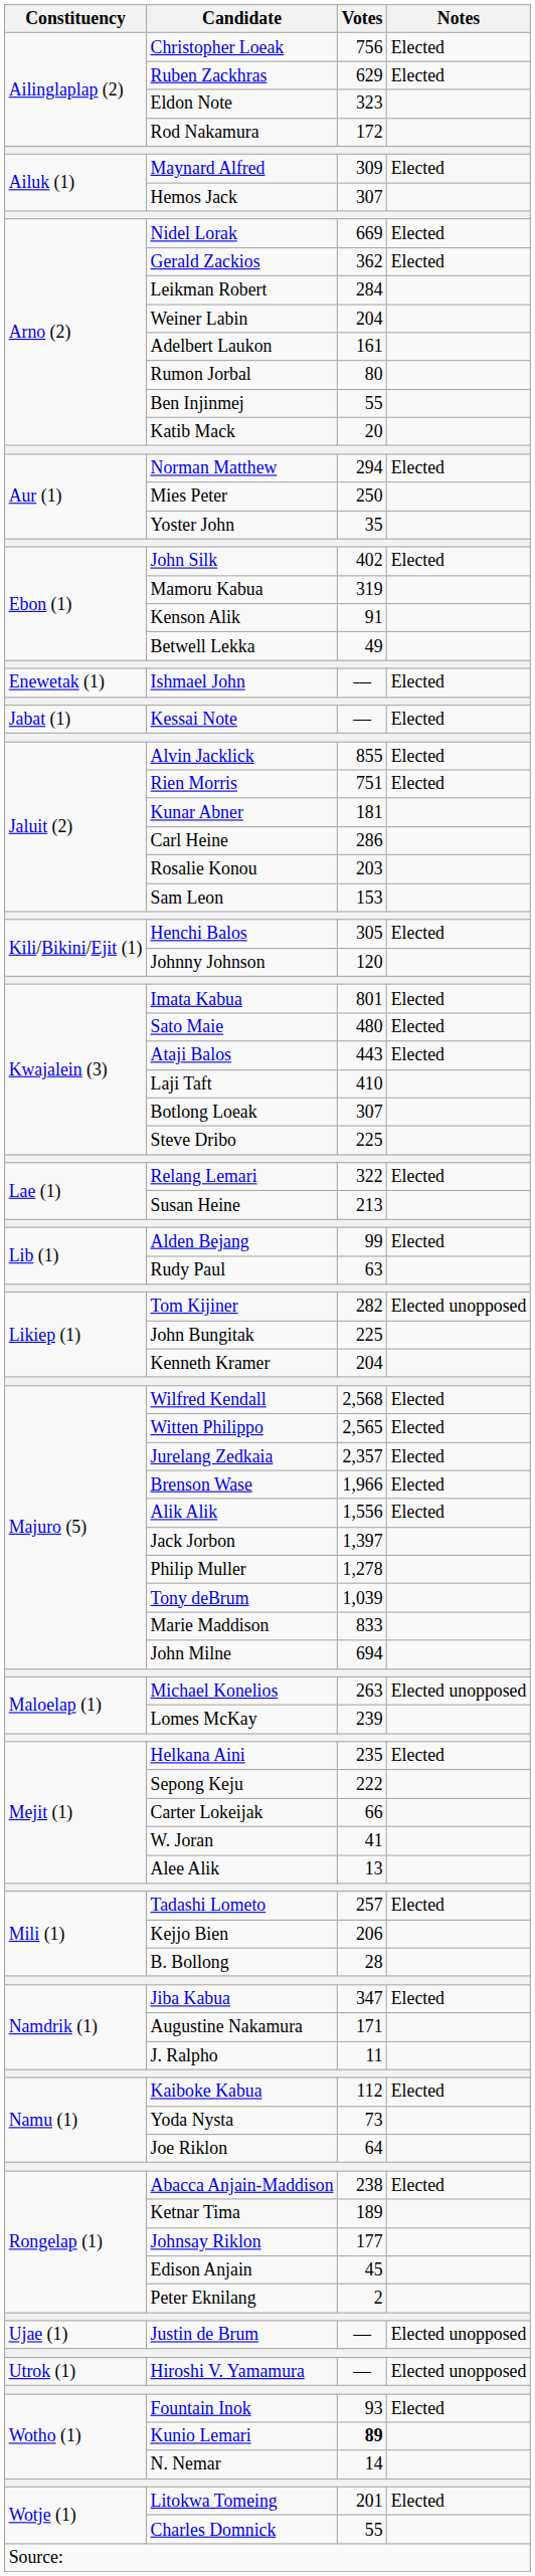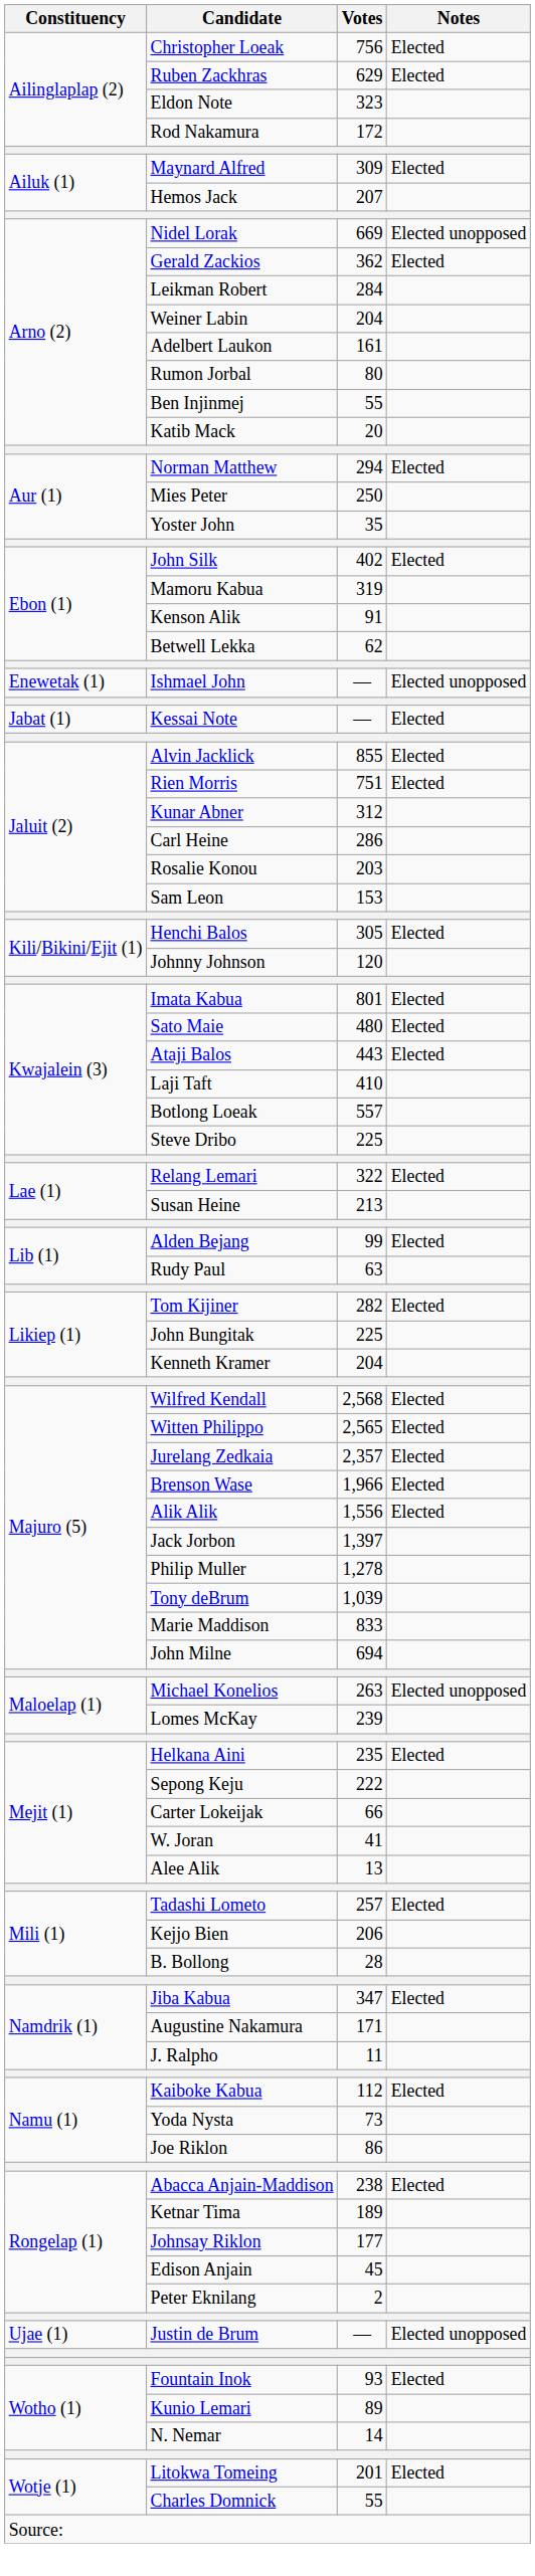 <table class="wikitable">
 <tr>
 <th>Constituency</th>
 <th>Candidate</th>
 <th>Votes</th>
 <th>Notes</th>
 </tr>
 <tr>
 <td rowspan=4><a href='#'>Ailinglaplap</a> (2)</td>
 <td><a href='#'>Christopher Loeak</a></td>
 <td align=right>756</td>
 <td>Elected</td>
 </tr>
 <tr>
 <td><a href='#'>Ruben Zackhras</a></td>
 <td align=right>629</td>
 <td>Elected</td>
 </tr>
 <tr>
 <td>Eldon Note</td>
 <td align=right>323</td>
 <td></td>
 </tr>
 <tr>
 <td>Rod Nakamura</td>
 <td align=right>172</td>
 <td></td>
 </tr>
 <tr>
 <th colspan=4></th>
 </tr>
 <tr>
 <td rowspan=2><a href='#'>Ailuk</a> (1)</td>
 <td><a href='#'>Maynard Alfred</a></td>
 <td align=right>309</td>
 <td>Elected</td>
 </tr>
 <tr>
 <td>Hemos Jack</td>
-<td align=right>307</td>
+<td align=right>207</td>
 <td></td>
 </tr>
 <tr>
 <th colspan=4></th>
 </tr>
 <tr>
 <td rowspan=8><a href='#'>Arno</a> (2)</td>
 <td><a href='#'>Nidel Lorak</a></td>
 <td align=right>669</td>
-<td>Elected</td>
+<td>Elected unopposed</td>
 </tr>
 <tr>
 <td><a href='#'>Gerald Zackios</a></td>
 <td align=right>362</td>
 <td>Elected</td>
 </tr>
 <tr>
 <td>Leikman Robert</td>
 <td align=right>284</td>
 <td></td>
 </tr>
 <tr>
 <td>Weiner Labin</td>
 <td align=right>204</td>
 <td></td>
 </tr>
 <tr>
 <td>Adelbert Laukon</td>
 <td align=right>161</td>
 <td></td>
 </tr>
 <tr>
 <td>Rumon Jorbal</td>
 <td align=right>80</td>
 <td></td>
 </tr>
 <tr>
 <td>Ben Injinmej</td>
 <td align=right>55</td>
 <td></td>
 </tr>
 <tr>
 <td>Katib Mack</td>
 <td align=right>20</td>
 <td></td>
 </tr>
 <tr>
 <th colspan=4></th>
 </tr>
 <tr>
 <td rowspan=3><a href='#'>Aur</a> (1)</td>
 <td><a href='#'>Norman Matthew</a></td>
 <td align=right>294</td>
 <td>Elected</td>
 </tr>
 <tr>
 <td>Mies Peter</td>
 <td align=right>250</td>
 <td></td>
 </tr>
 <tr>
 <td>Yoster John</td>
 <td align=right>35</td>
 <td></td>
 </tr>
 <tr>
 <th colspan=4></th>
 </tr>
 <tr>
 <td rowspan=4><a href='#'>Ebon</a> (1)</td>
 <td><a href='#'>John Silk</a></td>
 <td align=right>402</td>
 <td>Elected</td>
 </tr>
 <tr>
 <td>Mamoru Kabua</td>
 <td align=right>319</td>
 <td></td>
 </tr>
 <tr>
 <td>Kenson Alik</td>
 <td align=right>91</td>
 <td></td>
 </tr>
 <tr>
 <td>Betwell Lekka</td>
-<td align=right>49</td>
+<td align=right>62</td>
 <td></td>
 </tr>
 <tr>
 <th colspan=4></th>
 </tr>
 <tr>
 <td><a href='#'>Enewetak</a> (1)</td>
 <td><a href='#'>Ishmael John</a></td>
 <td align=center>—</td>
-<td>Elected</td>
+<td>Elected unopposed</td>
 </tr>
 <tr>
 <th colspan=4></th>
 </tr>
 <tr>
 <td><a href='#'>Jabat</a> (1)</td>
 <td><a href='#'>Kessai Note</a></td>
 <td align=center>—</td>
 <td>Elected</td>
 </tr>
 <tr>
 <th colspan=4></th>
 </tr>
 <tr>
 <td rowspan=6><a href='#'>Jaluit</a> (2)</td>
 <td><a href='#'>Alvin Jacklick</a></td>
 <td align=right>855</td>
 <td>Elected</td>
 </tr>
 <tr>
 <td><a href='#'>Rien Morris</a></td>
 <td align=right>751</td>
 <td>Elected</td>
 </tr>
 <tr>
 <td><a href='#'>Kunar Abner</a></td>
-<td align=right>181</td>
+<td align=right>312</td>
 <td></td>
 </tr>
 <tr>
 <td>Carl Heine</td>
 <td align=right>286</td>
 <td></td>
 </tr>
 <tr>
 <td>Rosalie Konou</td>
 <td align=right>203</td>
 <td></td>
 </tr>
 <tr>
 <td>Sam Leon</td>
 <td align=right>153</td>
 <td></td>
 </tr>
 <tr>
 <th colspan=4></th>
 </tr>
 <tr>
 <td rowspan=2><a href='#'>Kili</a>/<a href='#'>Bikini</a>/<a href='#'>Ejit</a> (1)</td>
 <td><a href='#'>Henchi Balos</a></td>
 <td align=right>305</td>
 <td>Elected</td>
 </tr>
 <tr>
 <td>Johnny Johnson</td>
 <td align=right>120</td>
 <td></td>
 </tr>
 <tr>
 <th colspan=4></th>
 </tr>
 <tr>
 <td rowspan=6><a href='#'>Kwajalein</a> (3)</td>
 <td><a href='#'>Imata Kabua</a></td>
 <td align=right>801</td>
 <td>Elected</td>
 </tr>
 <tr>
 <td><a href='#'>Sato Maie</a></td>
 <td align=right>480</td>
 <td>Elected</td>
 </tr>
 <tr>
 <td><a href='#'>Ataji Balos</a></td>
 <td align=right>443</td>
 <td>Elected</td>
 </tr>
 <tr>
 <td>Laji Taft</td>
 <td align=right>410</td>
 <td></td>
 </tr>
 <tr>
 <td>Botlong Loeak</td>
-<td align=right>307</td>
+<td align=right>557</td>
 <td></td>
 </tr>
 <tr>
 <td>Steve Dribo</td>
 <td align=right>225</td>
 <td></td>
 </tr>
 <tr>
 <th colspan=4></th>
 </tr>
 <tr>
 <td rowspan=2><a href='#'>Lae</a> (1)</td>
 <td><a href='#'>Relang Lemari</a></td>
 <td align=right>322</td>
 <td>Elected</td>
 </tr>
 <tr>
 <td>Susan Heine</td>
 <td align=right>213</td>
 <td></td>
 </tr>
 <tr>
 <th colspan=4></th>
 </tr>
 <tr>
 <td rowspan=2><a href='#'>Lib</a> (1)</td>
 <td><a href='#'>Alden Bejang</a></td>
 <td align=right>99</td>
 <td>Elected</td>
 </tr>
 <tr>
 <td>Rudy Paul</td>
 <td align=right>63</td>
 <td></td>
 </tr>
 <tr>
 <th colspan=4></th>
 </tr>
 <tr>
 <td rowspan=3><a href='#'>Likiep</a> (1)</td>
 <td><a href='#'>Tom Kijiner</a></td>
 <td align=right>282</td>
-<td>Elected unopposed</td>
+<td>Elected</td>
 </tr>
 <tr>
 <td>John Bungitak</td>
 <td align=right>225</td>
 <td></td>
 </tr>
 <tr>
 <td>Kenneth Kramer</td>
 <td align=right>204</td>
 <td></td>
 </tr>
 <tr>
 <th colspan=4></th>
 </tr>
 <tr>
 <td rowspan=10><a href='#'>Majuro</a> (5)</td>
 <td><a href='#'>Wilfred Kendall</a></td>
 <td align=right>2,568</td>
 <td>Elected</td>
 </tr>
 <tr>
 <td><a href='#'>Witten Philippo</a></td>
 <td align=right>2,565</td>
 <td>Elected</td>
 </tr>
 <tr>
 <td><a href='#'>Jurelang Zedkaia</a></td>
 <td align=right>2,357</td>
 <td>Elected</td>
 </tr>
 <tr>
 <td><a href='#'>Brenson Wase</a></td>
 <td align=right>1,966</td>
 <td>Elected</td>
 </tr>
 <tr>
 <td><a href='#'>Alik Alik</a></td>
 <td align=right>1,556</td>
 <td>Elected</td>
 </tr>
 <tr>
 <td>Jack Jorbon</td>
 <td align=right>1,397</td>
 <td></td>
 </tr>
 <tr>
 <td>Philip Muller</td>
 <td align=right>1,278</td>
 <td></td>
 </tr>
 <tr>
 <td><a href='#'>Tony deBrum</a></td>
 <td align=right>1,039</td>
 <td></td>
 </tr>
 <tr>
 <td>Marie Maddison</td>
 <td align=right>833</td>
 <td></td>
 </tr>
 <tr>
 <td>John Milne</td>
 <td align=right>694</td>
 <td></td>
 </tr>
 <tr>
 <th colspan=4></th>
 </tr>
 <tr>
 <td rowspan=2><a href='#'>Maloelap</a> (1)</td>
 <td><a href='#'>Michael Konelios</a></td>
 <td align=right>263</td>
 <td>Elected unopposed</td>
 </tr>
 <tr>
 <td>Lomes McKay</td>
 <td align=right>239</td>
 <td></td>
 </tr>
 <tr>
 <th colspan=4></th>
 </tr>
 <tr>
 <td rowspan=5><a href='#'>Mejit</a> (1)</td>
 <td><a href='#'>Helkana Aini</a></td>
 <td align=right>235</td>
 <td>Elected</td>
 </tr>
 <tr>
 <td>Sepong Keju</td>
 <td align=right>222</td>
 <td></td>
 </tr>
 <tr>
 <td>Carter Lokeijak</td>
 <td align=right>66</td>
 <td></td>
 </tr>
 <tr>
 <td>W. Joran</td>
 <td align=right>41</td>
 <td></td>
 </tr>
 <tr>
 <td>Alee Alik</td>
 <td align=right>13</td>
 <td></td>
 </tr>
 <tr>
 <th colspan=4></th>
 </tr>
 <tr>
 <td rowspan=3><a href='#'>Mili</a> (1)</td>
 <td><a href='#'>Tadashi Lometo</a></td>
 <td align=right>257</td>
 <td>Elected</td>
 </tr>
 <tr>
 <td>Kejjo Bien</td>
 <td align=right>206</td>
 <td></td>
 </tr>
 <tr>
 <td>B. Bollong</td>
 <td align=right>28</td>
 <td></td>
 </tr>
 <tr>
 <th colspan=4></th>
 </tr>
 <tr>
 <td rowspan=3><a href='#'>Namdrik</a> (1)</td>
 <td><a href='#'>Jiba Kabua</a></td>
 <td align=right>347</td>
 <td>Elected</td>
 </tr>
 <tr>
 <td>Augustine Nakamura</td>
 <td align=right>171</td>
 <td></td>
 </tr>
 <tr>
 <td>J. Ralpho</td>
 <td align=right>11</td>
 <td></td>
 </tr>
 <tr>
 <th colspan=4></th>
 </tr>
 <tr>
 <td rowspan=3><a href='#'>Namu</a> (1)</td>
 <td><a href='#'>Kaiboke Kabua</a></td>
 <td align=right>112</td>
 <td>Elected</td>
 </tr>
 <tr>
 <td>Yoda Nysta</td>
 <td align=right>73</td>
 <td></td>
 </tr>
 <tr>
 <td>Joe Riklon</td>
-<td align=right>64</td>
+<td align=right>86</td>
 <td></td>
 </tr>
 <tr>
 <th colspan=4></th>
 </tr>
 <tr>
 <td rowspan=5><a href='#'>Rongelap</a> (1)</td>
 <td><a href='#'>Abacca Anjain-Maddison</a></td>
 <td align=right>238</td>
 <td>Elected</td>
 </tr>
 <tr>
 <td>Ketnar Tima</td>
 <td align=right>189</td>
 <td></td>
 </tr>
 <tr>
 <td><a href='#'>Johnsay Riklon</a></td>
 <td align=right>177</td>
 <td></td>
 </tr>
 <tr>
 <td>Edison Anjain</td>
 <td align=right>45</td>
 <td></td>
 </tr>
 <tr>
 <td>Peter Eknilang</td>
 <td align=right>2</td>
 <td></td>
 </tr>
 <tr>
 <th colspan=4></th>
 </tr>
 <tr>
 <td><a href='#'>Ujae</a> (1)</td>
 <td><a href='#'>Justin de Brum</a></td>
 <td align=center>—</td>
 <td>Elected unopposed</td>
 </tr>
 <tr>
 <th colspan=4></th>
 </tr>
 <tr>
-<td><a href='#'>Utrok</a> (1)</td>
-<td><a href='#'>Hiroshi V. Yamamura</a></td>
-<td align=center>—</td>
-<td>Elected unopposed</td>
-</tr>
-<tr>
 <th colspan=4></th>
 </tr>
 <tr>
 <td rowspan=3><a href='#'>Wotho</a> (1)</td>
 <td><a href='#'>Fountain Inok</a></td>
 <td align=right>93</td>
 <td>Elected</td>
 </tr>
 <tr>
 <td><a href='#'>Kunio Lemari</a></td>
-<td align=right><strong>89</strong></td>
+<td align=right>89</td>
 <td></td>
 </tr>
 <tr>
 <td>N. Nemar</td>
 <td align=right>14</td>
 <td></td>
 </tr>
 <tr>
 <th colspan=4></th>
 </tr>
 <tr>
 <td rowspan=2><a href='#'>Wotje</a> (1)</td>
 <td><a href='#'>Litokwa Tomeing</a></td>
 <td align=right>201</td>
 <td>Elected</td>
 </tr>
 <tr>
 <td><a href='#'>Charles Domnick</a></td>
 <td align=right>55</td>
 <td></td>
 </tr>
 <tr>
 <td colspan=4>Source: </td>
 </tr>
 </table>
